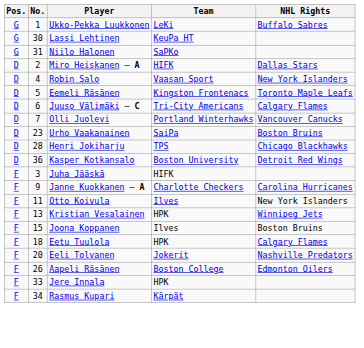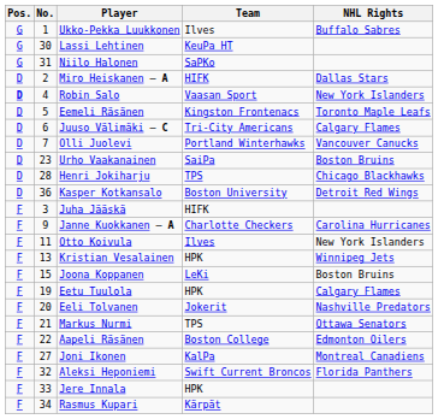 <table class="wikitable sortable">
 <tr>
 <th>Pos.</th>
 <th>No.</th>
 <th>Player</th>
 <th>Team</th>
 <th>NHL Rights</th>
 </tr>
 <tr>
 <td style="text-align:center;"><a href='#'>G</a></td>
 <td style="text-align:center;">1</td>
 <td><a href='#'>Ukko-Pekka Luukkonen</a></td>
-<td> <a href='#'>LeKi</a></td>
+<td> Ilves</td>
 <td><a href='#'>Buffalo Sabres</a></td>
 </tr>
 <tr>
 <td style="text-align:center;"><a href='#'>G</a></td>
 <td style="text-align:center;">30</td>
 <td><a href='#'>Lassi Lehtinen</a></td>
 <td> <a href='#'>KeuPa HT</a></td>
 <td></td>
 </tr>
 <tr>
 <td style="text-align:center;"><a href='#'>G</a></td>
 <td style="text-align:center;">31</td>
 <td><a href='#'>Niilo Halonen</a></td>
 <td> <a href='#'>SaPKo</a></td>
 <td></td>
 </tr>
 <tr>
 <td style="text-align:center;"><a href='#'>D</a></td>
 <td style="text-align:center;">2</td>
 <td><a href='#'>Miro Heiskanen</a> – <strong>A</strong></td>
 <td> <a href='#'>HIFK</a></td>
 <td><a href='#'>Dallas Stars</a></td>
 </tr>
 <tr>
-<td style="text-align:center;"><a href='#'>D</a></td>
+<td style="text-align:center;"><strong><a href='#'>D</a></strong></td>
 <td style="text-align:center;">4</td>
 <td><a href='#'>Robin Salo</a></td>
 <td> <a href='#'>Vaasan Sport</a></td>
 <td><a href='#'>New York Islanders</a></td>
 </tr>
 <tr>
 <td style="text-align:center;"><a href='#'>D</a></td>
 <td style="text-align:center;">5</td>
 <td><a href='#'>Eemeli Räsänen</a></td>
 <td> <a href='#'>Kingston Frontenacs</a></td>
 <td><a href='#'>Toronto Maple Leafs</a></td>
 </tr>
 <tr>
 <td style="text-align:center;"><a href='#'>D</a></td>
 <td style="text-align:center;">6</td>
 <td><a href='#'>Juuso Välimäki</a> – <strong>C</strong></td>
 <td> <a href='#'>Tri-City Americans</a></td>
 <td><a href='#'>Calgary Flames</a></td>
 </tr>
 <tr>
 <td style="text-align:center;"><a href='#'>D</a></td>
 <td style="text-align:center;">7</td>
 <td><a href='#'>Olli Juolevi</a></td>
 <td> <a href='#'>Portland Winterhawks</a></td>
 <td><a href='#'>Vancouver Canucks</a></td>
 </tr>
 <tr>
 <td style="text-align:center;"><a href='#'>D</a></td>
 <td style="text-align:center;">23</td>
 <td><a href='#'>Urho Vaakanainen</a></td>
 <td> <a href='#'>SaiPa</a></td>
 <td><a href='#'>Boston Bruins</a></td>
 </tr>
 <tr>
 <td style="text-align:center;"><a href='#'>D</a></td>
 <td style="text-align:center;">28</td>
 <td><a href='#'>Henri Jokiharju</a></td>
 <td> <a href='#'>TPS</a></td>
 <td><a href='#'>Chicago Blackhawks</a></td>
 </tr>
 <tr>
 <td style="text-align:center;"><a href='#'>D</a></td>
 <td style="text-align:center;">36</td>
 <td><a href='#'>Kasper Kotkansalo</a></td>
 <td> <a href='#'>Boston University</a></td>
 <td><a href='#'>Detroit Red Wings</a></td>
 </tr>
 <tr>
 <td style="text-align:center;"><a href='#'>F</a></td>
 <td style="text-align:center;">3</td>
 <td><a href='#'>Juha Jääskä</a></td>
 <td> HIFK</td>
 <td></td>
 </tr>
 <tr>
 <td style="text-align:center;"><a href='#'>F</a></td>
 <td style="text-align:center;">9</td>
 <td><a href='#'>Janne Kuokkanen</a> – <strong>A</strong></td>
 <td> <a href='#'>Charlotte Checkers</a></td>
 <td><a href='#'>Carolina Hurricanes</a></td>
 </tr>
 <tr>
 <td style="text-align:center;"><a href='#'>F</a></td>
 <td style="text-align:center;">11</td>
 <td><a href='#'>Otto Koivula</a></td>
 <td> <a href='#'>Ilves</a></td>
 <td>New York Islanders</td>
 </tr>
 <tr>
 <td style="text-align:center;"><a href='#'>F</a></td>
 <td style="text-align:center;">13</td>
 <td><a href='#'>Kristian Vesalainen</a></td>
 <td> HPK</td>
 <td><a href='#'>Winnipeg Jets</a></td>
 </tr>
 <tr>
 <td style="text-align:center;"><a href='#'>F</a></td>
 <td style="text-align:center;">15</td>
 <td><a href='#'>Joona Koppanen</a></td>
-<td> Ilves</td>
+<td> <a href='#'>LeKi</a></td>
 <td>Boston Bruins</td>
 </tr>
 <tr>
 <td style="text-align:center;"><a href='#'>F</a></td>
-<td style="text-align:center;">18</td>
+<td style="text-align:center;">19</td>
 <td><a href='#'>Eetu Tuulola</a></td>
 <td> HPK</td>
 <td><a href='#'>Calgary Flames</a></td>
 </tr>
 <tr>
 <td style="text-align:center;"><a href='#'>F</a></td>
 <td style="text-align:center;">20</td>
 <td><a href='#'>Eeli Tolvanen</a></td>
 <td> <a href='#'>Jokerit</a></td>
 <td><a href='#'>Nashville Predators</a></td>
 </tr>
 <tr>
 <td style="text-align:center;"><a href='#'>F</a></td>
-<td style="text-align:center;">26</td>
+<td style="text-align:center;">21</td>
+<td><a href='#'>Markus Nurmi</a></td>
+<td> TPS</td>
+<td><a href='#'>Ottawa Senators</a></td>
+</tr>
+<tr>
+<td style="text-align:center;"><a href='#'>F</a></td>
+<td style="text-align:center;">22</td>
 <td><a href='#'>Aapeli Räsänen</a></td>
 <td> <a href='#'>Boston College</a></td>
 <td><a href='#'>Edmonton Oilers</a></td>
+</tr>
+<tr>
+<td style="text-align:center;"><a href='#'>F</a></td>
+<td style="text-align:center;">27</td>
+<td><a href='#'>Joni Ikonen</a></td>
+<td> <a href='#'>KalPa</a></td>
+<td><a href='#'>Montreal Canadiens</a></td>
+</tr>
+<tr>
+<td style="text-align:center;"><a href='#'>F</a></td>
+<td style="text-align:center;">32</td>
+<td><a href='#'>Aleksi Heponiemi</a></td>
+<td> <a href='#'>Swift Current Broncos</a></td>
+<td><a href='#'>Florida Panthers</a></td>
 </tr>
 <tr>
 <td style="text-align:center;"><a href='#'>F</a></td>
 <td style="text-align:center;">33</td>
 <td><a href='#'>Jere Innala</a></td>
 <td> HPK</td>
 <td></td>
 </tr>
 <tr>
 <td style="text-align:center;"><a href='#'>F</a></td>
 <td style="text-align:center;">34</td>
 <td><a href='#'>Rasmus Kupari</a></td>
 <td> <a href='#'>Kärpät</a></td>
 <td></td>
 </tr>
 </table>
